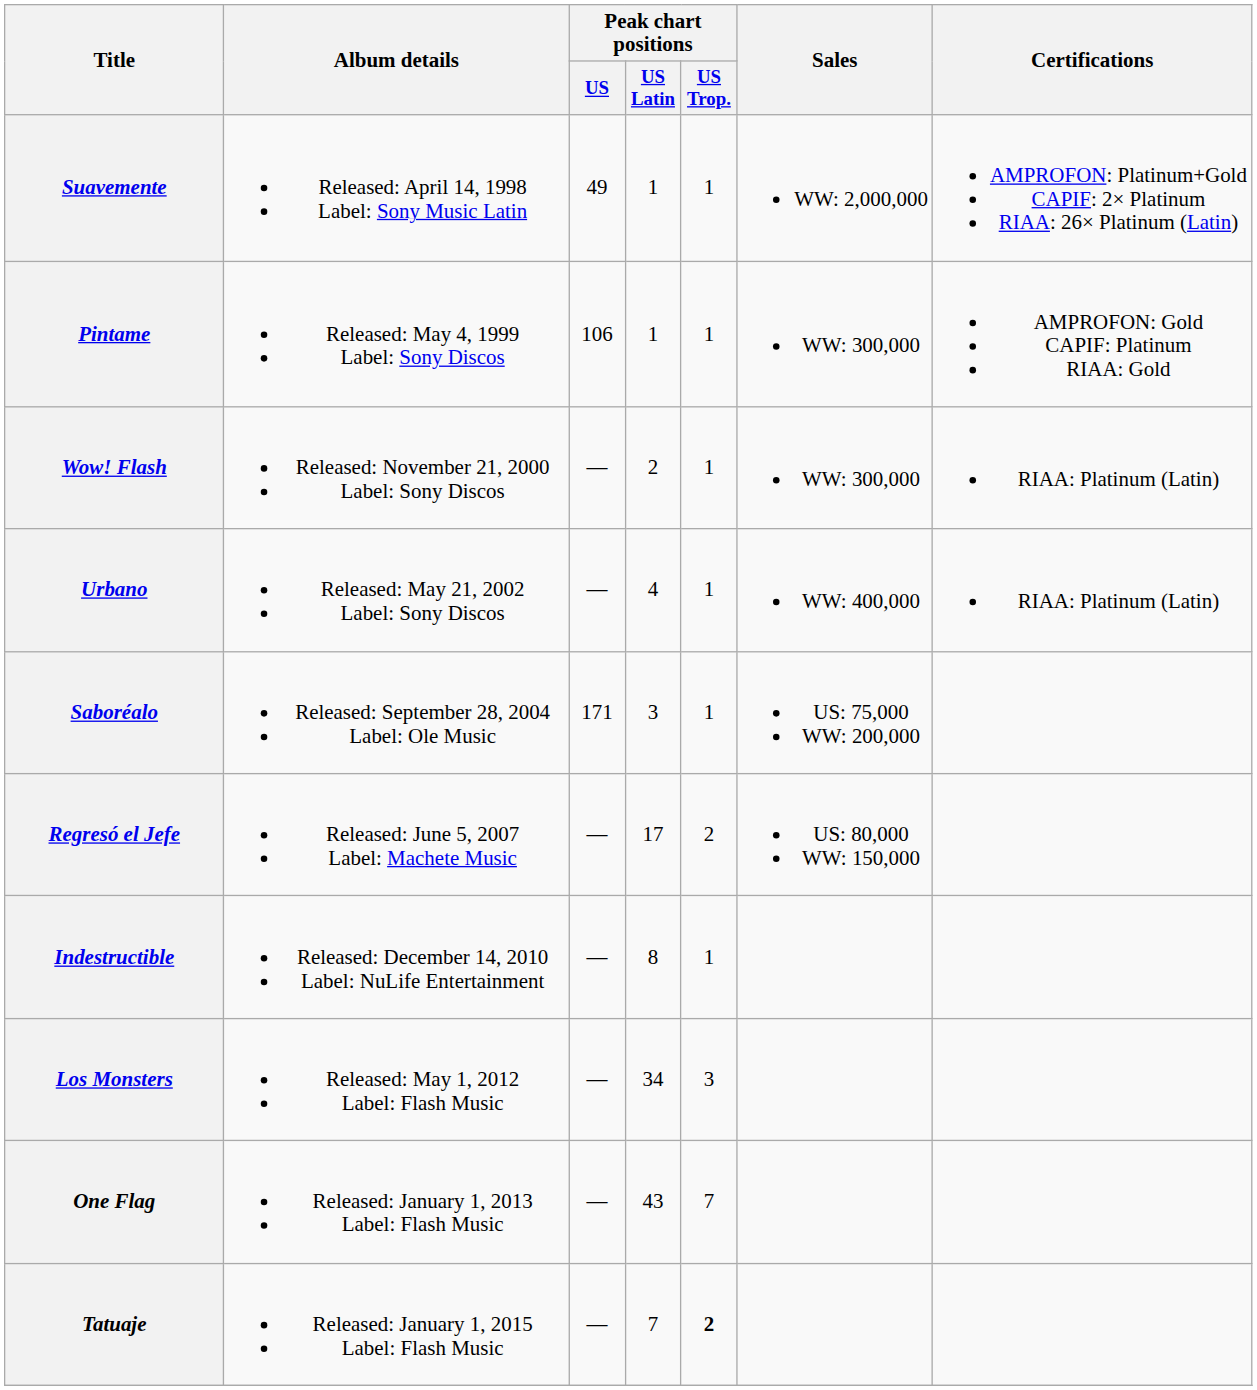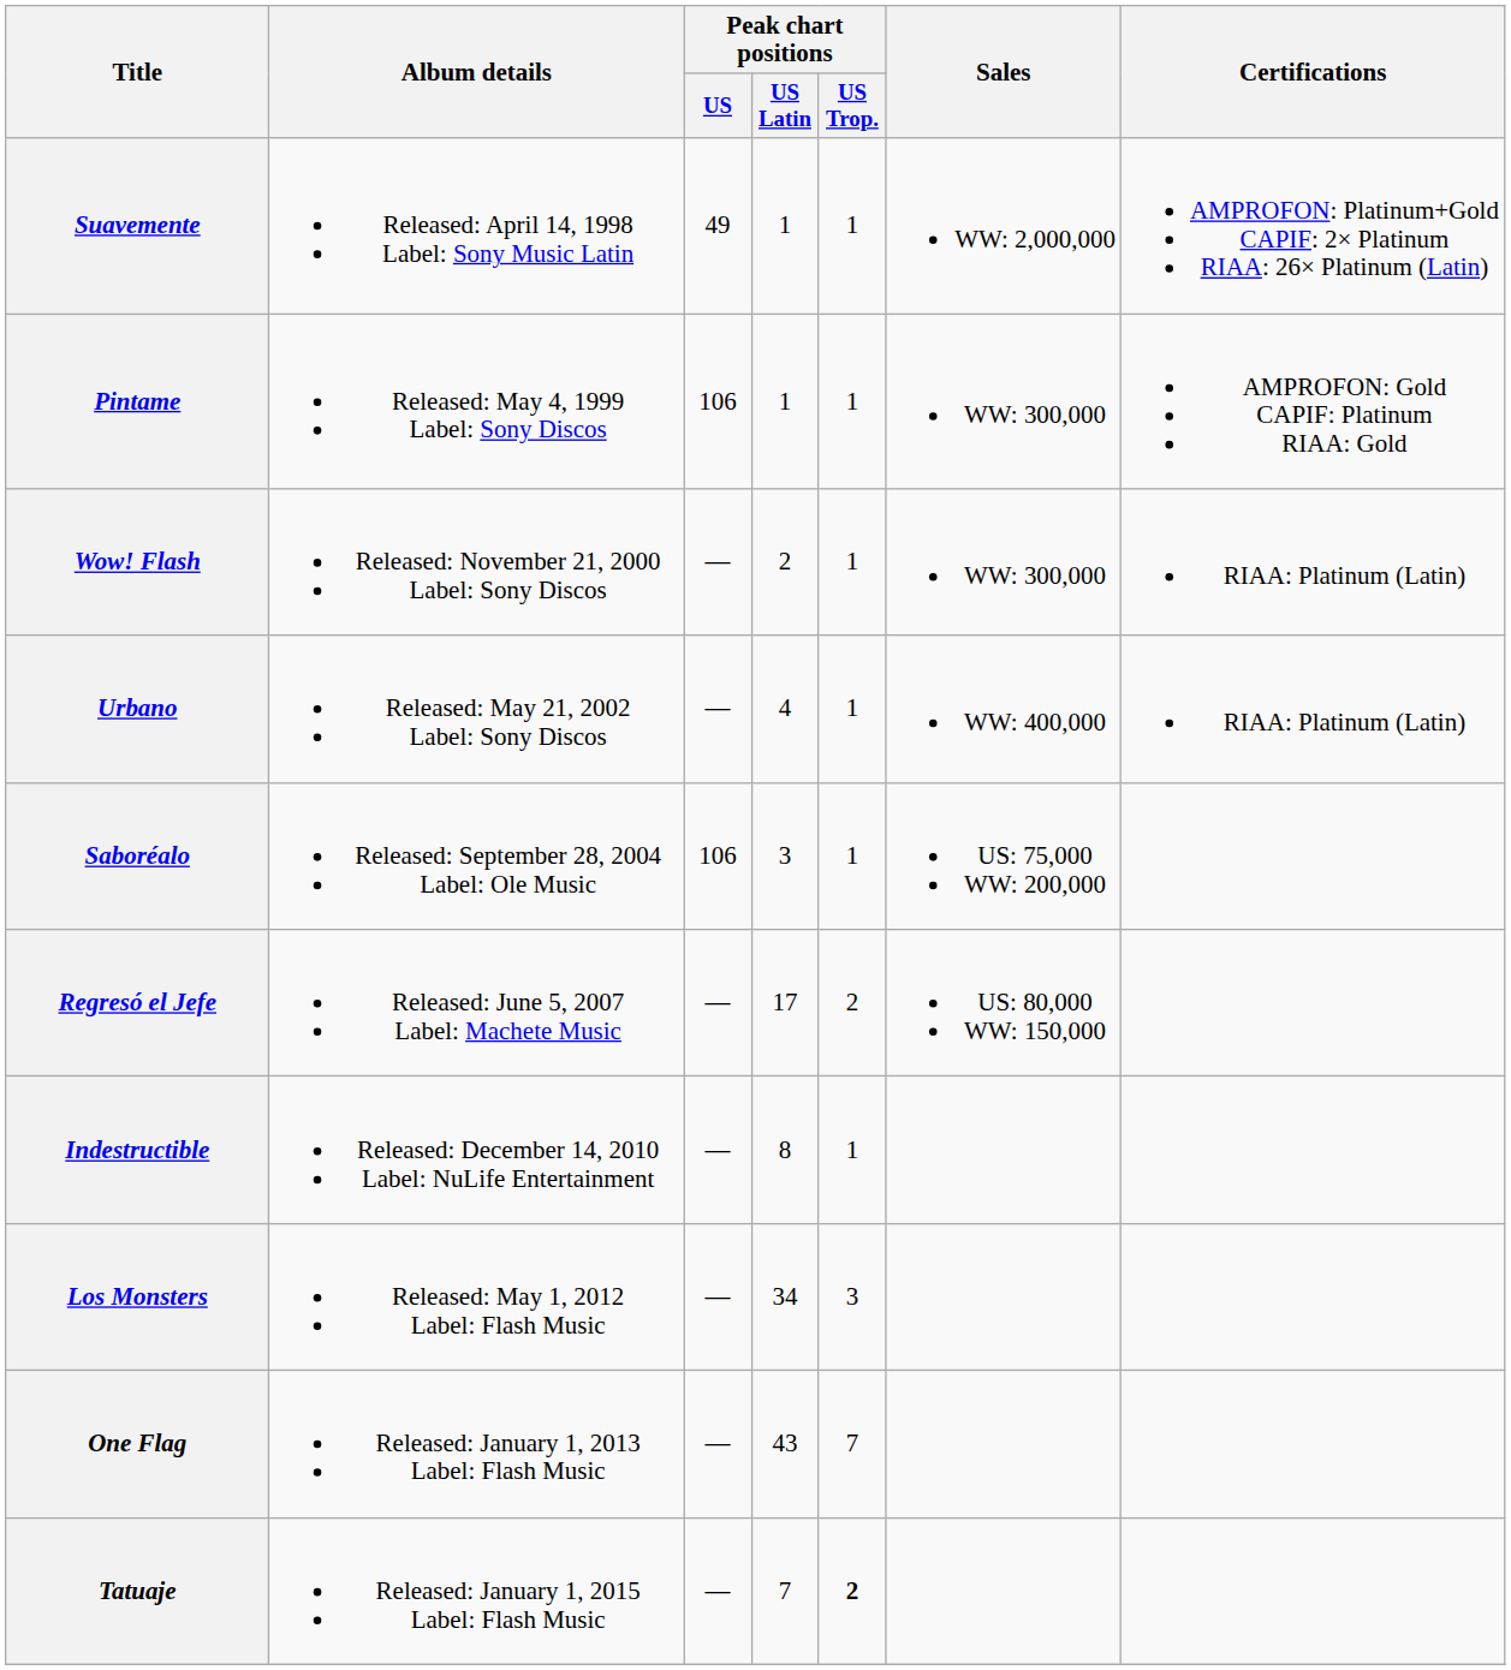 <table class="wikitable plainrowheaders" style="text-align:center;">
 <tr>
 <th rowspan="2" style="width:10em;">Title</th>
 <th rowspan="2" style="width:16em;">Album details</th>
 <th colspan="3">Peak chart positions</th>
 <th rowspan="2">Sales</th>
 <th rowspan="2">Certifications</th>
 </tr>
 <tr>
 <th scope="col" style="width:2.5em;font-size:90%;"><a href='#'>US</a><br></th>
 <th scope="col" style="width:2.5em;font-size:90%;"><a href='#'>US<br>Latin</a><br></th>
 <th scope="col" style="width:2.5em;font-size:90%;"><a href='#'>US<br>Trop.</a><br></th>
 </tr>
 <tr>
 <th scope="row"><em><a href='#'>Suavemente</a></em></th>
 <td><br><ul><li>Released: April 14, 1998</li><li>Label: <a href='#'>Sony Music Latin</a></li></ul></td>
 <td>49</td>
 <td>1</td>
 <td>1</td>
 <td><br><ul><li>WW: 2,000,000</li></ul></td>
 <td><br><ul><li><a href='#'>AMPROFON</a>: Platinum+Gold</li><li><a href='#'>CAPIF</a>: 2× Platinum</li><li><a href='#'>RIAA</a>: 26× Platinum (<a href='#'>Latin</a>)</li></ul></td>
 </tr>
 <tr>
 <th scope="row"><em><a href='#'>Pintame</a></em></th>
 <td><br><ul><li>Released: May 4, 1999</li><li>Label: <a href='#'>Sony Discos</a></li></ul></td>
 <td>106</td>
 <td>1</td>
 <td>1</td>
 <td><br><ul><li>WW: 300,000</li></ul></td>
 <td><br><ul><li>AMPROFON: Gold</li><li>CAPIF: Platinum</li><li>RIAA: Gold</li></ul></td>
 </tr>
 <tr>
 <th scope="row"><em><a href='#'>Wow! Flash</a></em></th>
 <td><br><ul><li>Released: November 21, 2000</li><li>Label: Sony Discos</li></ul></td>
 <td>—</td>
 <td>2</td>
 <td>1</td>
 <td><br><ul><li>WW: 300,000</li></ul></td>
 <td><br><ul><li>RIAA: Platinum (Latin)</li></ul></td>
 </tr>
 <tr>
 <th scope="row"><em><a href='#'>Urbano</a></em></th>
 <td><br><ul><li>Released: May 21, 2002</li><li>Label: Sony Discos</li></ul></td>
 <td>—</td>
 <td>4</td>
 <td>1</td>
 <td><br><ul><li>WW: 400,000</li></ul></td>
 <td><br><ul><li>RIAA: Platinum (Latin)</li></ul></td>
 </tr>
 <tr>
 <th scope="row"><em><a href='#'>Saboréalo</a></em></th>
 <td><br><ul><li>Released: September 28, 2004</li><li>Label: Ole Music</li></ul></td>
-<td>171</td>
+<td>106</td>
 <td>3</td>
 <td>1</td>
 <td><br><ul><li>US: 75,000</li><li>WW: 200,000</li></ul></td>
 <td></td>
 </tr>
 <tr>
 <th scope="row"><em><a href='#'>Regresó el Jefe</a></em></th>
 <td><br><ul><li>Released: June 5, 2007</li><li>Label: <a href='#'>Machete Music</a></li></ul></td>
 <td>—</td>
 <td>17</td>
 <td>2</td>
 <td><br><ul><li>US: 80,000</li><li>WW: 150,000</li></ul></td>
 <td></td>
 </tr>
 <tr>
 <th scope="row"><em><a href='#'>Indestructible</a></em></th>
 <td><br><ul><li>Released: December 14, 2010</li><li>Label: NuLife Entertainment</li></ul></td>
 <td>—</td>
 <td>8</td>
 <td>1</td>
 <td></td>
 <td></td>
 </tr>
 <tr>
 <th scope="row"><em><a href='#'>Los Monsters</a></em></th>
 <td><br><ul><li>Released: May 1, 2012</li><li>Label: Flash Music</li></ul></td>
 <td>—</td>
 <td>34</td>
 <td>3</td>
 <td></td>
 <td></td>
 </tr>
 <tr>
 <th scope="row"><em>One Flag</em></th>
 <td><br><ul><li>Released: January 1, 2013</li><li>Label: Flash Music</li></ul></td>
 <td>—</td>
 <td>43</td>
 <td>7</td>
 <td></td>
 <td></td>
 </tr>
 <tr>
 <th scope="row"><em>Tatuaje</em></th>
 <td><br><ul><li>Released: January 1, 2015</li><li>Label: Flash Music</li></ul></td>
 <td>—</td>
 <td>7</td>
 <td><strong>2</strong></td>
 <td></td>
 <td></td>
 </tr>
 <tr>
 </tr>
 </table>
